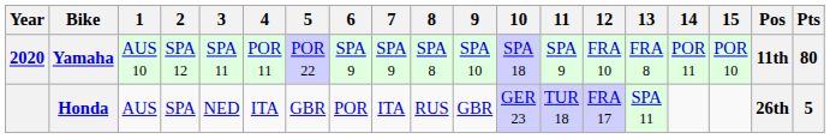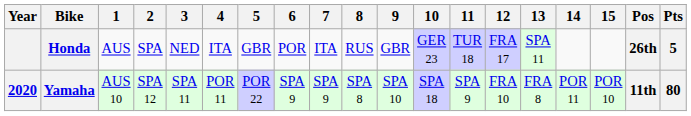 <table class="wikitable" style="text-align:center; font-size:90%">
 <tr>
 <th>Year</th>
 <th>Bike</th>
 <th>1</th>
 <th>2</th>
 <th>3</th>
 <th>4</th>
 <th>5</th>
 <th>6</th>
 <th>7</th>
 <th>8</th>
 <th>9</th>
 <th>10</th>
 <th>11</th>
 <th>12</th>
 <th>13</th>
 <th>14</th>
 <th>15</th>
 <th>Pos</th>
 <th>Pts</th>
 </tr>
 <tr>
+<th></th>
+<th><a href='#'>Honda</a></th>
+<td><a href='#'>AUS</a></td>
+<td><a href='#'>SPA</a></td>
+<td><a href='#'>NED</a></td>
+<td><a href='#'>ITA</a></td>
+<td><a href='#'>GBR</a></td>
+<td><a href='#'>POR</a></td>
+<td><a href='#'>ITA</a></td>
+<td><a href='#'>RUS</a></td>
+<td><a href='#'>GBR</a></td>
+<td style="background:#cfcfff;"><a href='#'>GER</a><br><small>23</small></td>
+<td style="background:#cfcfff;"><a href='#'>TUR</a><br><small>18</small></td>
+<td style="background:#cfcfff;"><a href='#'>FRA</a><br><small>17</small></td>
+<td style="background:#dfffdf;"><a href='#'>SPA</a><br><small>11</small></td>
+<td></td>
+<td></td>
+<th>26th</th>
+<th>5</th>
+</tr>
+<tr>
 <th><a href='#'>2020</a></th>
 <th><a href='#'>Yamaha</a></th>
 <td style="background:#dfffdf;"><a href='#'>AUS</a><br><small>10</small></td>
 <td style="background:#dfffdf;"><a href='#'>SPA</a><br><small>12</small></td>
 <td style="background:#dfffdf;"><a href='#'>SPA</a><br><small>11</small></td>
 <td style="background:#dfffdf;"><a href='#'>POR</a><br><small>11</small></td>
 <td style="background:#cfcfff;"><a href='#'>POR</a><br><small>22</small></td>
 <td style="background:#dfffdf;"><a href='#'>SPA</a><br><small>9</small></td>
 <td style="background:#dfffdf;"><a href='#'>SPA</a><br><small>9</small></td>
 <td style="background:#dfffdf;"><a href='#'>SPA</a><br><small>8</small></td>
 <td style="background:#dfffdf;"><a href='#'>SPA</a><br><small>10</small></td>
 <td style="background:#cfcfff;"><a href='#'>SPA</a><br><small>18</small></td>
 <td style="background:#dfffdf;"><a href='#'>SPA</a><br><small>9</small></td>
 <td style="background:#dfffdf;"><a href='#'>FRA</a><br><small>10</small></td>
 <td style="background:#dfffdf;"><a href='#'>FRA</a><br><small>8</small></td>
 <td style="background:#dfffdf;"><a href='#'>POR</a><br><small>11</small></td>
 <td style="background:#dfffdf;"><a href='#'>POR</a><br><small>10</small></td>
 <th>11th</th>
 <th>80</th>
 </tr>
-<tr>
-<th></th>
-<th><a href='#'>Honda</a></th>
-<td><a href='#'>AUS</a></td>
-<td><a href='#'>SPA</a></td>
-<td><a href='#'>NED</a></td>
-<td><a href='#'>ITA</a></td>
-<td><a href='#'>GBR</a></td>
-<td><a href='#'>POR</a></td>
-<td><a href='#'>ITA</a></td>
-<td><a href='#'>RUS</a></td>
-<td><a href='#'>GBR</a></td>
-<td style="background:#cfcfff;"><a href='#'>GER</a><br><small>23</small></td>
-<td style="background:#cfcfff;"><a href='#'>TUR</a><br><small>18</small></td>
-<td style="background:#cfcfff;"><a href='#'>FRA</a><br><small>17</small></td>
-<td style="background:#dfffdf;"><a href='#'>SPA</a><br><small>11</small></td>
-<td></td>
-<td></td>
-<th>26th</th>
-<th>5</th>
-</tr>
 </table>
